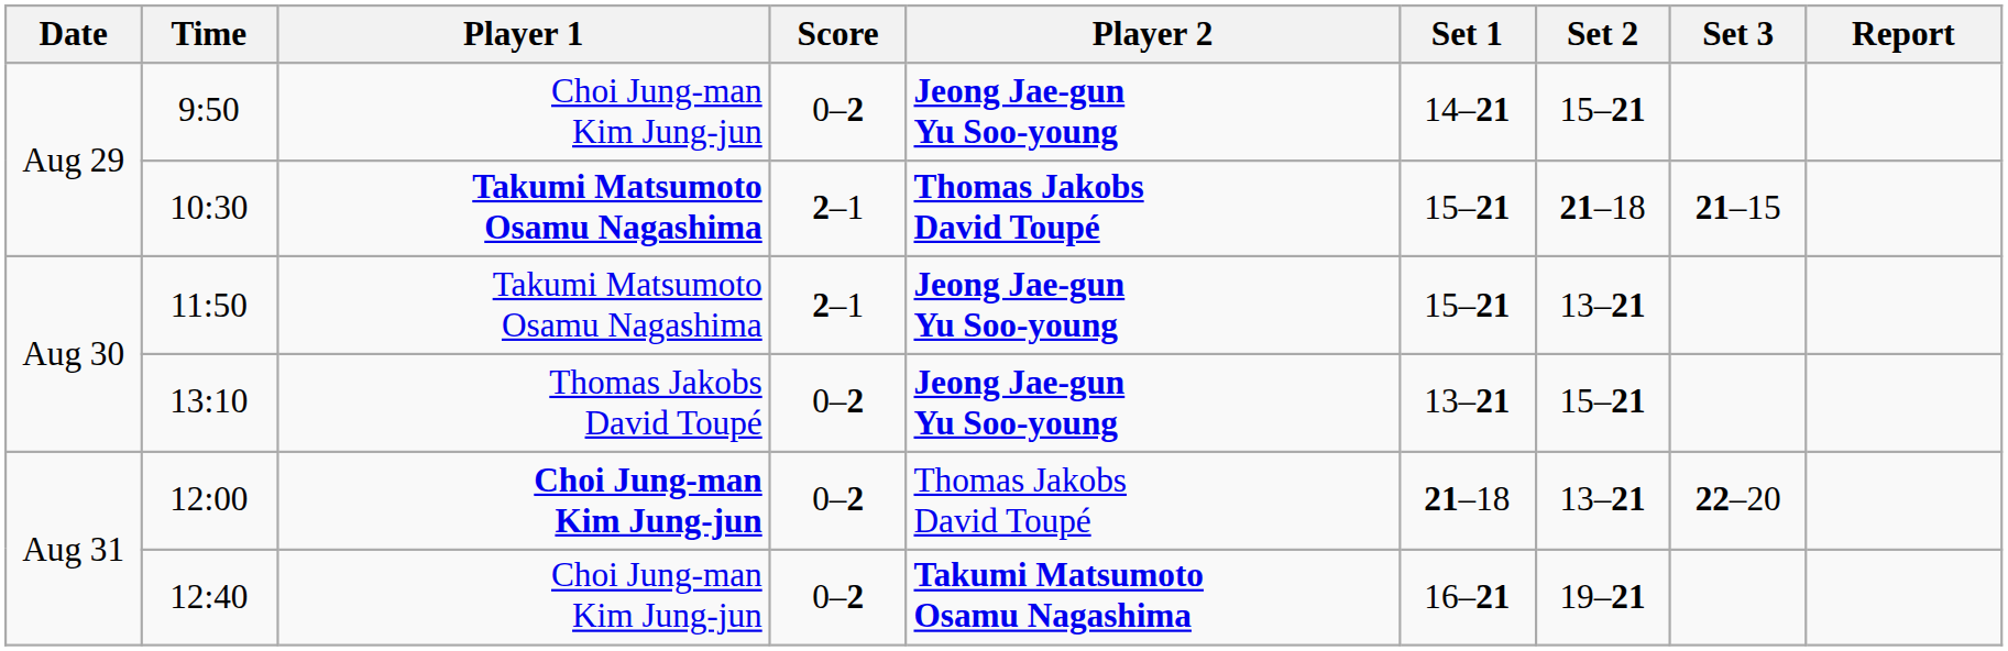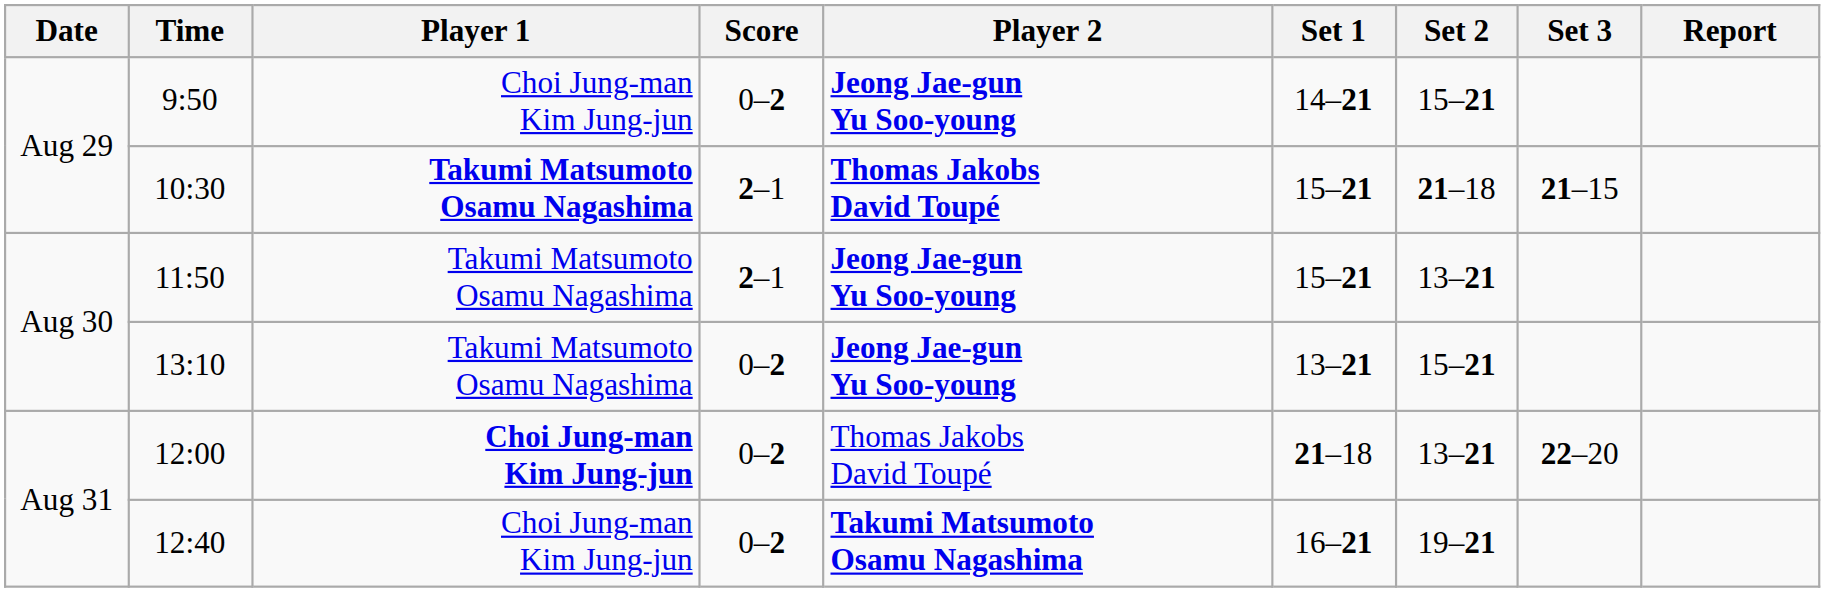 <table class="nowrap wikitable" style="font-size:90%; text-align:center">
 <tr>
 <th width="50">Date</th>
 <th width="50">Time</th>
 <th width="200">Player 1</th>
 <th width="50">Score</th>
 <th width="200">Player 2</th>
 <th width="50">Set 1</th>
 <th width="50">Set 2</th>
 <th width="50">Set 3</th>
 <th width="75">Report</th>
 </tr>
 <tr>
 <td rowspan="2">Aug 29</td>
 <td>9:50</td>
 <td align="right"><a href='#'>Choi Jung-man</a> <br><a href='#'>Kim Jung-jun</a> </td>
 <td>0–<strong>2</strong></td>
 <td align="left"><strong> <a href='#'>Jeong Jae-gun</a><br> <a href='#'>Yu Soo-young</a></strong></td>
 <td>14–<strong>21</strong></td>
 <td>15–<strong>21</strong></td>
 <td></td>
 <td></td>
 </tr>
 <tr>
 <td>10:30</td>
 <td align="right"><strong><a href='#'>Takumi Matsumoto</a> <br><a href='#'>Osamu Nagashima</a> </strong></td>
 <td><strong>2</strong>–1</td>
 <td align="left"><strong> <a href='#'>Thomas Jakobs</a><br> <a href='#'>David Toupé</a></strong></td>
 <td>15–<strong>21</strong></td>
 <td><strong>21</strong>–18</td>
 <td><strong>21</strong>–15</td>
 <td></td>
 </tr>
 <tr>
 <td rowspan="2">Aug 30</td>
 <td>11:50</td>
 <td align="right"><a href='#'>Takumi Matsumoto</a> <br><a href='#'>Osamu Nagashima</a> </td>
 <td><strong>2</strong>–1</td>
 <td align="left"><strong> <a href='#'>Jeong Jae-gun</a><br> <a href='#'>Yu Soo-young</a></strong></td>
 <td>15–<strong>21</strong></td>
 <td>13–<strong>21</strong></td>
 <td></td>
 <td></td>
 </tr>
 <tr>
 <td>13:10</td>
-<td align="right"><a href='#'>Thomas Jakobs</a> <br><a href='#'>David Toupé</a> </td>
+<td align="right"><a href='#'>Takumi Matsumoto</a> <br><a href='#'>Osamu Nagashima</a> </td>
 <td>0–<strong>2</strong></td>
 <td align="left"><strong> <a href='#'>Jeong Jae-gun</a><br> <a href='#'>Yu Soo-young</a></strong></td>
 <td>13–<strong>21</strong></td>
 <td>15–<strong>21</strong></td>
 <td></td>
 <td></td>
 </tr>
 <tr>
 <td rowspan="2">Aug 31</td>
 <td>12:00</td>
 <td align="right"><strong><a href='#'>Choi Jung-man</a> <br><a href='#'>Kim Jung-jun</a> </strong></td>
 <td>0–<strong>2</strong></td>
 <td align="left"> <a href='#'>Thomas Jakobs</a><br> <a href='#'>David Toupé</a></td>
 <td><strong>21</strong>–18</td>
 <td>13–<strong>21</strong></td>
 <td><strong>22</strong>–20</td>
 <td></td>
 </tr>
 <tr>
 <td>12:40</td>
 <td align="right"><a href='#'>Choi Jung-man</a> <br><a href='#'>Kim Jung-jun</a> </td>
 <td>0–<strong>2</strong></td>
 <td align="left"><strong> <a href='#'>Takumi Matsumoto</a><br> <a href='#'>Osamu Nagashima</a></strong></td>
 <td>16–<strong>21</strong></td>
 <td>19–<strong>21</strong></td>
 <td></td>
 <td></td>
 </tr>
 </table>
